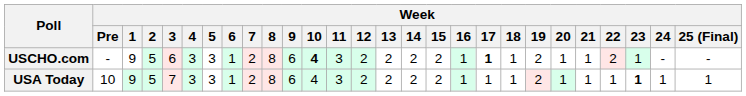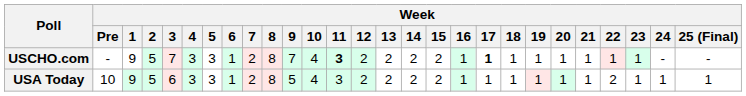 <table class="wikitable" style="white-space:nowrap;">
 <tr>
 <th scope="col" width="100" rowspan="2">Poll</th>
 <th colspan="26">Week</th>
 </tr>
 <tr>
 <th scope="col" width="30">Pre</th>
 <th scope="col" width="30">1</th>
 <th scope="col" width="30">2</th>
 <th scope="col" width="30">3</th>
 <th scope="col" width="30">4</th>
 <th scope="col" width="30">5</th>
 <th scope="col" width="30">6</th>
 <th scope="col" width="30">7</th>
 <th scope="col" width="30">8</th>
 <th scope="col" width="30">9</th>
 <th scope="col" width="30">10</th>
 <th scope="col" width="30">11</th>
 <th scope="col" width="30">12</th>
 <th scope="col" width="30">13</th>
 <th scope="col" width="30">14</th>
 <th scope="col" width="30">15</th>
 <th scope="col" width="30">16</th>
 <th scope="col" width="30">17</th>
 <th scope="col" width="30">18</th>
 <th scope="col" width="30">19</th>
 <th scope="col" width="30">20</th>
 <th scope="col" width="30">21</th>
 <th scope="col" width="30">22</th>
 <th scope="col" width="30">23</th>
 <th scope="col" width="30">24</th>
 <th scope="col" width="30">25 (Final)</th>
 </tr>
 <tr style="text-align:center;">
 <th>USCHO.com</th>
 <td bgcolor=FFFFFF>-</td>
 <td bgcolor=FFFFFF>9</td>
 <td bgcolor=D8FFEB>5</td>
-<td bgcolor=FFE6E6>6</td>
+<td bgcolor=FFE6E6>7</td>
 <td bgcolor=D8FFEB>3</td>
 <td bgcolor=FFFFFF>3</td>
 <td bgcolor=D8FFEB>1</td>
 <td bgcolor=FFE6E6>2</td>
 <td bgcolor=FFE6E6>8</td>
-<td bgcolor=D8FFEB>6</td>
-<td bgcolor=D8FFEB><strong>4</strong></td>
-<td bgcolor=D8FFEB>3</td>
+<td bgcolor=D8FFEB>7</td>
+<td bgcolor=D8FFEB>4</td>
+<td bgcolor=D8FFEB><strong>3</strong></td>
 <td bgcolor=D8FFEB>2</td>
 <td bgcolor=FFFFFF>2</td>
 <td bgcolor=FFFFFF>2</td>
 <td bgcolor=FFFFFF>2</td>
 <td bgcolor=D8FFEB>1</td>
 <td bgcolor=FFFFFF><strong>1</strong></td>
 <td bgcolor=FFFFFF>1</td>
-<td bgcolor=FFFFFF>2</td>
 <td bgcolor=FFFFFF>1</td>
 <td bgcolor=FFFFFF>1</td>
-<td bgcolor=FFE6E6>2</td>
+<td bgcolor=FFFFFF>1</td>
+<td bgcolor=FFE6E6>1</td>
 <td bgcolor=D8FFEB>1</td>
 <td bgcolor=FFFFFF>-</td>
 <td bgcolor=FFFFFF>-</td>
 </tr>
 <tr style="text-align:center;">
 <th>USA Today</th>
 <td bgcolor=FFFFFF>10</td>
 <td bgcolor=D8FFEB>9</td>
 <td bgcolor=D8FFEB>5</td>
-<td bgcolor=FFE6E6>7</td>
+<td bgcolor=FFE6E6>6</td>
 <td bgcolor=D8FFEB>3</td>
 <td bgcolor=FFFFFF>3</td>
 <td bgcolor=D8FFEB>1</td>
 <td bgcolor=FFE6E6>2</td>
 <td bgcolor=FFE6E6>8</td>
-<td bgcolor=D8FFEB>6</td>
+<td bgcolor=D8FFEB>5</td>
 <td bgcolor=D8FFEB>4</td>
 <td bgcolor=D8FFEB>3</td>
 <td bgcolor=D8FFEB>2</td>
 <td bgcolor=FFFFFF>2</td>
 <td bgcolor=FFFFFF>2</td>
 <td bgcolor=FFFFFF>2</td>
 <td bgcolor=D8FFEB>1</td>
 <td bgcolor=FFFFFF>1</td>
 <td bgcolor=FFFFFF>1</td>
-<td bgcolor=FFE6E6>2</td>
+<td bgcolor=FFE6E6>1</td>
 <td bgcolor=D8FFEB>1</td>
 <td bgcolor=FFFFFF>1</td>
+<td bgcolor=FFFFFF>2</td>
 <td bgcolor=FFFFFF>1</td>
-<td bgcolor=FFFFFF><strong>1</strong></td>
 <td bgcolor=FFFFFF>1</td>
 <td bgcolor=FFFFFF>1</td>
 </tr>
 </table>
